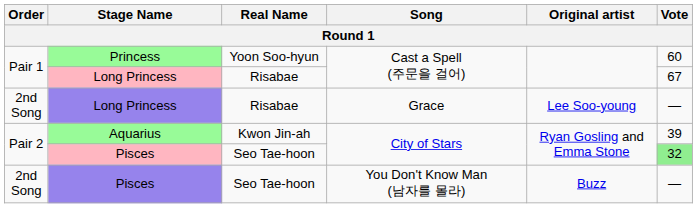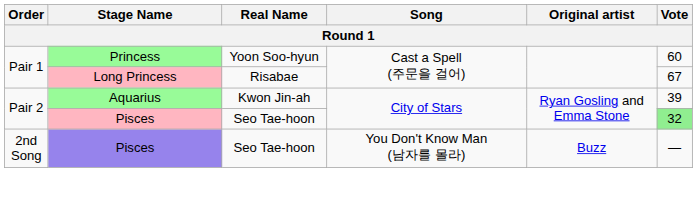 <table class="wikitable" style="text-align:center; width:95%;">
 <tr>
 <th style="width:1%;">Order</th>
 <th style="width:20%;">Stage Name</th>
 <th style="width:12%;">Real Name</th>
 <th style="width:23%;">Song</th>
 <th style="width:15%;">Original artist</th>
 <th style="width:1%;">Vote</th>
 </tr>
 <tr>
 <th colspan=6>Round 1</th>
 </tr>
 <tr>
 <td rowspan=2>Pair 1</td>
 <td bgcolor="palegreen">Princess</td>
 <td>Yoon Soo-hyun</td>
 <td rowspan=2>Cast a Spell<br>(주문을 걸어)</td>
 <td rowspan=2></td>
 <td>60</td>
 </tr>
 <tr>
 <td bgcolor="lightpink">Long Princess</td>
 <td>Risabae</td>
 <td>67</td>
 </tr>
 <tr>
-<td>2nd Song</td>
-<td bgcolor="#9683EC">Long Princess</td>
-<td>Risabae</td>
-<td>Grace</td>
-<td><a href='#'>Lee Soo-young</a></td>
-<td>—</td>
-</tr>
-<tr>
 <td rowspan=2>Pair 2</td>
 <td bgcolor="palegreen">Aquarius</td>
 <td>Kwon Jin-ah</td>
 <td rowspan=2><a href='#'>City of Stars</a></td>
 <td rowspan=2><a href='#'>Ryan Gosling</a> and <a href='#'>Emma Stone</a></td>
 <td>39</td>
 </tr>
 <tr>
 <td bgcolor="lightpink">Pisces</td>
 <td>Seo Tae-hoon</td>
 <td style="background: lightgreen;">32</td>
 </tr>
 <tr>
 <td>2nd Song</td>
 <td bgcolor="#9683EC">Pisces</td>
 <td>Seo Tae-hoon</td>
 <td>You Don't Know Man<br>(남자를 몰라)</td>
 <td><a href='#'>Buzz</a></td>
 <td>—</td>
 </tr>
 </table>
